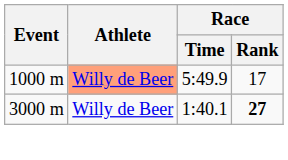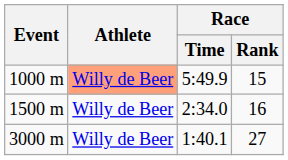 <table class="wikitable" border="1" style="font-size:90%">
 <tr>
 <th rowspan=2>Event</th>
 <th rowspan=2>Athlete</th>
 <th colspan=2>Race</th>
 </tr>
 <tr>
 <th>Time</th>
 <th>Rank</th>
 </tr>
 <tr>
 <td>1000 m</td>
 <td style="background: lightsalmon;"><a href='#'>Willy de Beer</a></td>
 <td align=center>5:49.9</td>
-<td align=center>17</td>
+<td align=center>15</td>
+</tr>
+<tr>
+<td>1500 m</td>
+<td><a href='#'>Willy de Beer</a></td>
+<td align=center>2:34.0</td>
+<td align=center>16</td>
 </tr>
 <tr>
 <td>3000 m</td>
 <td><a href='#'>Willy de Beer</a></td>
 <td align=center>1:40.1</td>
-<td align=center><strong>27</strong></td>
+<td align=center>27</td>
 </tr>
 </table>
